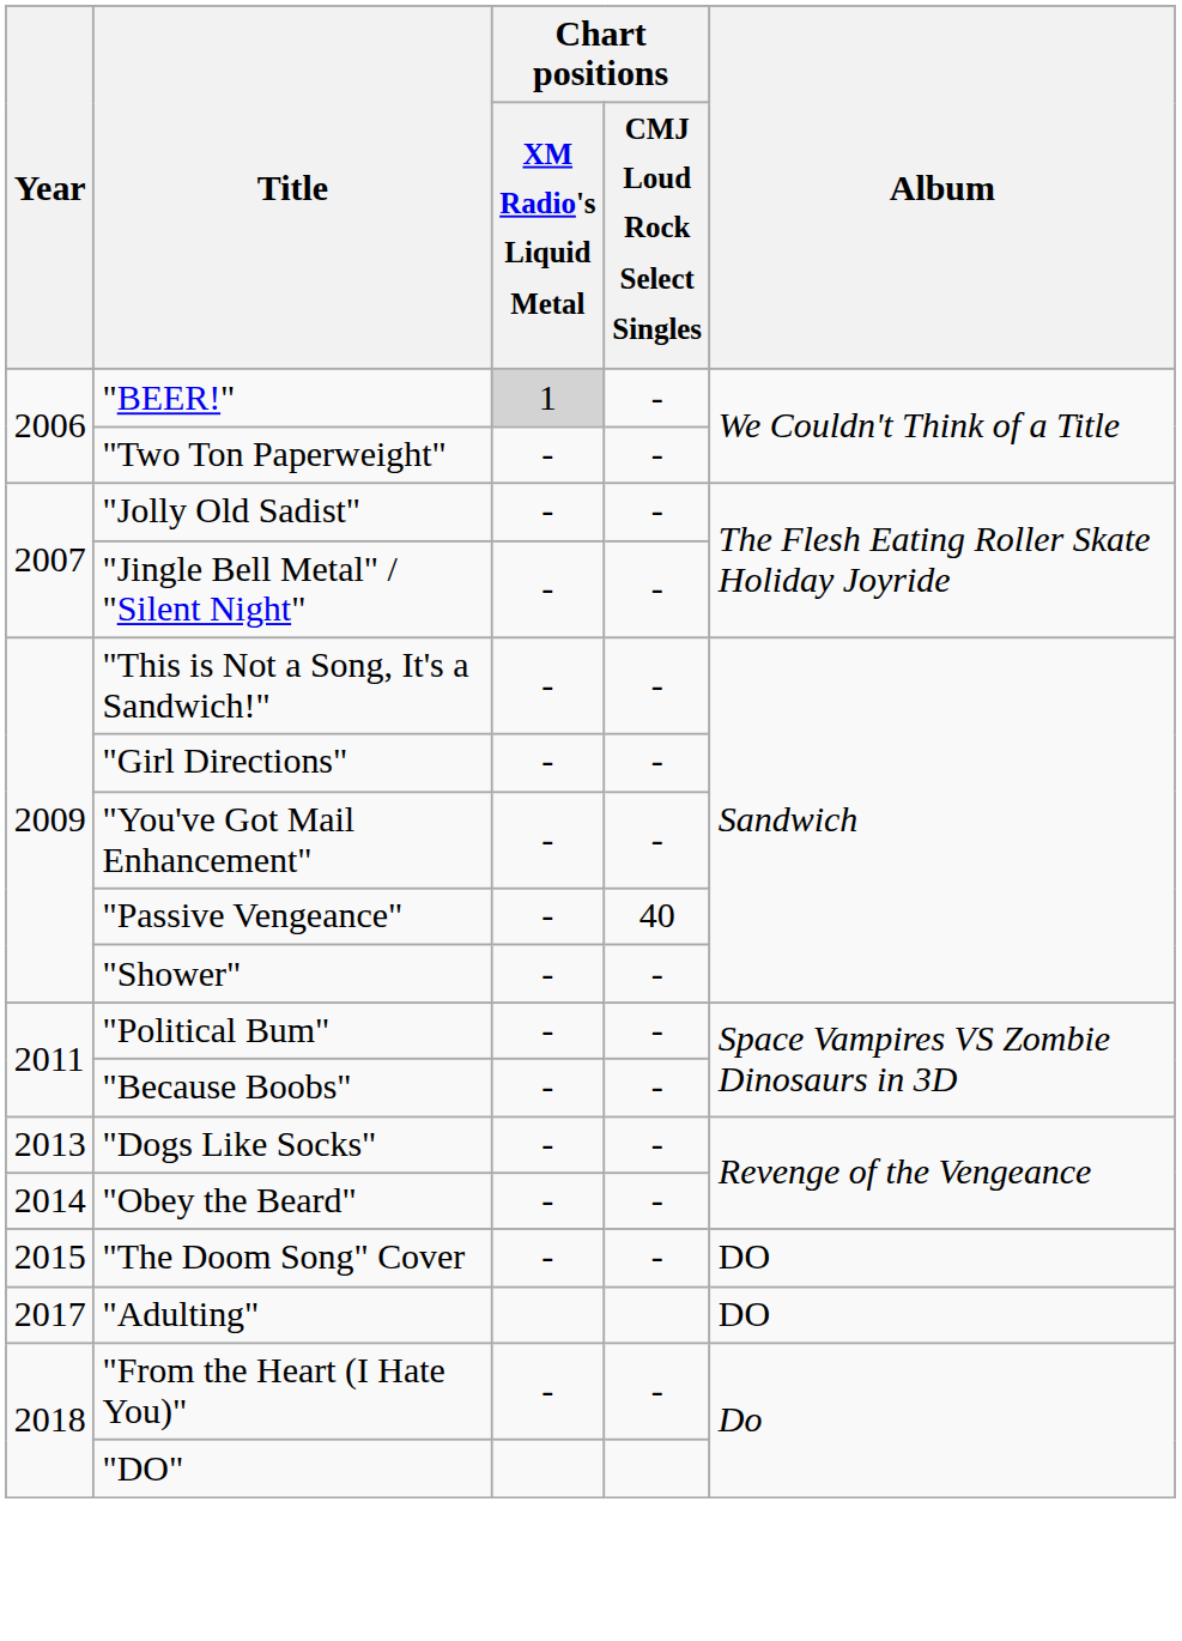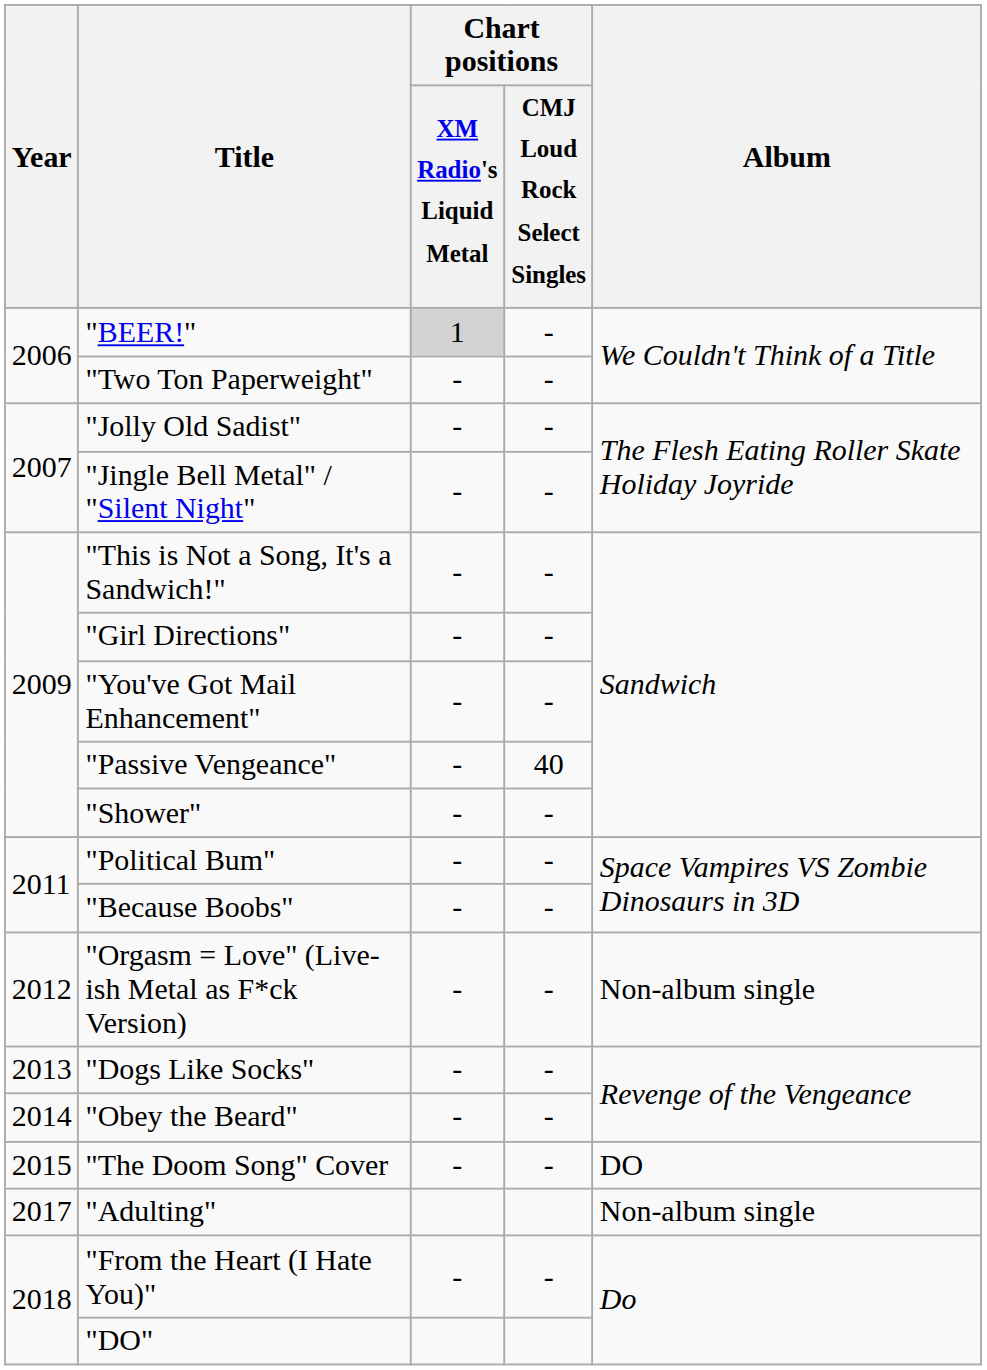 <table class="wikitable">
 <tr>
 <th width="20" rowspan="2">Year</th>
 <th width="170" rowspan="2">Title</th>
 <th colspan="2">Chart positions</th>
 <th width="200" rowspan="2">Album</th>
 </tr>
 <tr>
 <th width="22"><sup><a href='#'>XM Radio</a>'s Liquid Metal</sup></th>
 <th width="22"><sup>CMJ Loud Rock Select Singles</sup></th>
 </tr>
 <tr>
 <td rowspan="2">2006</td>
 <td>"<a href='#'>BEER!</a>"</td>
 <td align="center" style="background: lightgrey;">1</td>
 <td align="center">-</td>
 <td rowspan="2"><em>We Couldn't Think of a Title</em></td>
 </tr>
 <tr>
 <td>"Two Ton Paperweight"</td>
 <td align="center">-</td>
 <td align="center">-</td>
 </tr>
 <tr>
 <td rowspan="2">2007</td>
 <td>"Jolly Old Sadist"</td>
 <td align="center">-</td>
 <td align="center">-</td>
 <td rowspan="2"><em>The Flesh Eating Roller Skate Holiday Joyride</em></td>
 </tr>
 <tr>
 <td>"Jingle Bell Metal" / "<a href='#'>Silent Night</a>"</td>
 <td align="center">-</td>
 <td align="center">-</td>
 </tr>
 <tr>
 <td rowspan="5">2009</td>
 <td>"This is Not a Song, It's a Sandwich!"</td>
 <td align="center">-</td>
 <td align="center">-</td>
 <td rowspan="5"><em>Sandwich</em></td>
 </tr>
 <tr>
 <td>"Girl Directions"</td>
 <td align="center">-</td>
 <td align="center">-</td>
 </tr>
 <tr>
 <td>"You've Got Mail Enhancement"</td>
 <td align="center">-</td>
 <td align="center">-</td>
 </tr>
 <tr>
 <td>"Passive Vengeance"</td>
 <td align="center">-</td>
 <td align="center">40</td>
 </tr>
 <tr>
 <td>"Shower"</td>
 <td align="center">-</td>
 <td align="center">-</td>
 </tr>
 <tr>
 <td rowspan="2">2011</td>
 <td>"Political Bum"</td>
 <td align="center">-</td>
 <td align="center">-</td>
 <td rowspan="2"><em>Space Vampires VS Zombie Dinosaurs in 3D</em></td>
 </tr>
 <tr>
 <td>"Because Boobs"</td>
 <td align="center">-</td>
 <td align="center">-</td>
 </tr>
 <tr>
+<td>2012</td>
+<td>"Orgasm = Love" (Live-ish Metal as F*ck Version)</td>
+<td align="center">-</td>
+<td align="center">-</td>
+<td>Non-album single</td>
+</tr>
+<tr>
 <td>2013</td>
 <td>"Dogs Like Socks"</td>
 <td align="center">-</td>
 <td align="center">-</td>
 <td rowspan="2"><em>Revenge of the Vengeance</em></td>
 </tr>
 <tr>
 <td>2014</td>
 <td>"Obey the Beard"</td>
 <td align="center">-</td>
 <td align="center">-</td>
 </tr>
 <tr>
 <td>2015</td>
 <td>"The Doom Song" Cover</td>
 <td align="center">-</td>
 <td align="center">-</td>
 <td>DO</td>
 </tr>
 <tr>
 <td>2017</td>
 <td>"Adulting"</td>
 <td></td>
 <td></td>
-<td>DO</td>
+<td>Non-album single</td>
 </tr>
 <tr>
 <td rowspan="2">2018</td>
 <td>"From the Heart (I Hate You)"</td>
 <td align="center">-</td>
 <td align="center">-</td>
 <td rowspan="3"><em>Do</em></td>
 </tr>
 <tr>
 <td>"DO"</td>
 <td></td>
 <td></td>
 </tr>
 </table>
